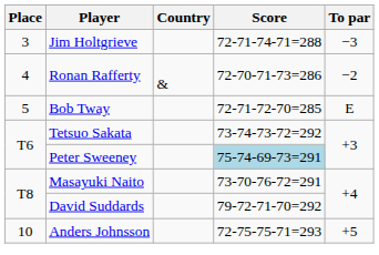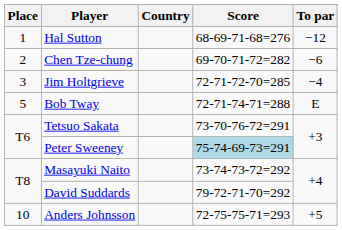 <table class="wikitable" style="font-size:95%;">
 <tr>
 <th>Place</th>
 <th>Player</th>
 <th>Country</th>
 <th>Score</th>
 <th>To par</th>
 </tr>
 <tr>
+<td align=center>1</td>
+<td><a href='#'>Hal Sutton</a></td>
+<td></td>
+<td>68-69-71-68=276</td>
+<td align=center>−12</td>
+</tr>
+<tr>
+<td align=center>2</td>
+<td><a href='#'>Chen Tze-chung</a></td>
+<td></td>
+<td>69-70-71-72=282</td>
+<td align=center>−6</td>
+</tr>
+<tr>
 <td align=center>3</td>
 <td><a href='#'>Jim Holtgrieve</a></td>
 <td></td>
-<td>72-71-74-71=288</td>
-<td align=center>−3</td>
-</tr>
-<tr>
-<td align=center>4</td>
-<td><a href='#'>Ronan Rafferty</a></td>
-<td><br>& </td>
-<td>72-70-71-73=286</td>
-<td align=center>−2</td>
+<td>72-71-72-70=285</td>
+<td align=center>−4</td>
 </tr>
 <tr>
 <td align=center>5</td>
 <td><a href='#'>Bob Tway</a></td>
 <td></td>
-<td>72-71-72-70=285</td>
+<td>72-71-74-71=288</td>
 <td align=center>E</td>
 </tr>
 <tr>
 <td align=center rowspan=2>T6</td>
 <td><a href='#'>Tetsuo Sakata</a></td>
 <td></td>
-<td>73-74-73-72=292</td>
+<td>73-70-76-72=291</td>
 <td align=center rowspan=2>+3</td>
 </tr>
 <tr>
 <td><a href='#'>Peter Sweeney</a></td>
 <td></td>
 <td style="background: lightblue;">75-74-69-73=291</td>
 </tr>
 <tr>
 <td align=center rowspan=2>T8</td>
 <td><a href='#'>Masayuki Naito</a></td>
 <td></td>
-<td>73-70-76-72=291</td>
+<td>73-74-73-72=292</td>
 <td align=center rowspan=2>+4</td>
 </tr>
 <tr>
 <td><a href='#'>David Suddards</a></td>
 <td></td>
 <td>79-72-71-70=292</td>
 </tr>
 <tr>
 <td align=center>10</td>
 <td><a href='#'>Anders Johnsson</a></td>
 <td></td>
 <td>72-75-75-71=293</td>
 <td align=center>+5</td>
 </tr>
 </table>
